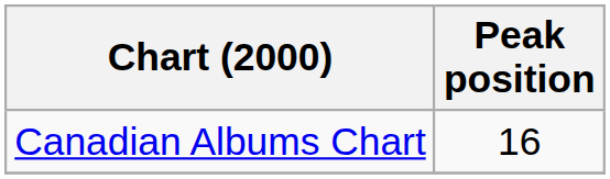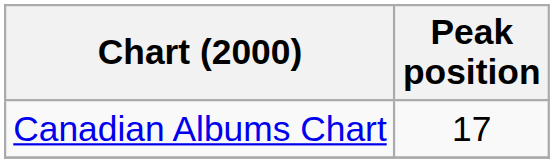 <table class="wikitable">
 <tr>
 <th>Chart (2000)</th>
 <th>Peak<br>position</th>
 </tr>
 <tr>
 <td><a href='#'>Canadian Albums Chart</a></td>
-<td align="center">16</td>
+<td align="center">17</td>
 </tr>
 <tr>
 </tr>
 </table>
